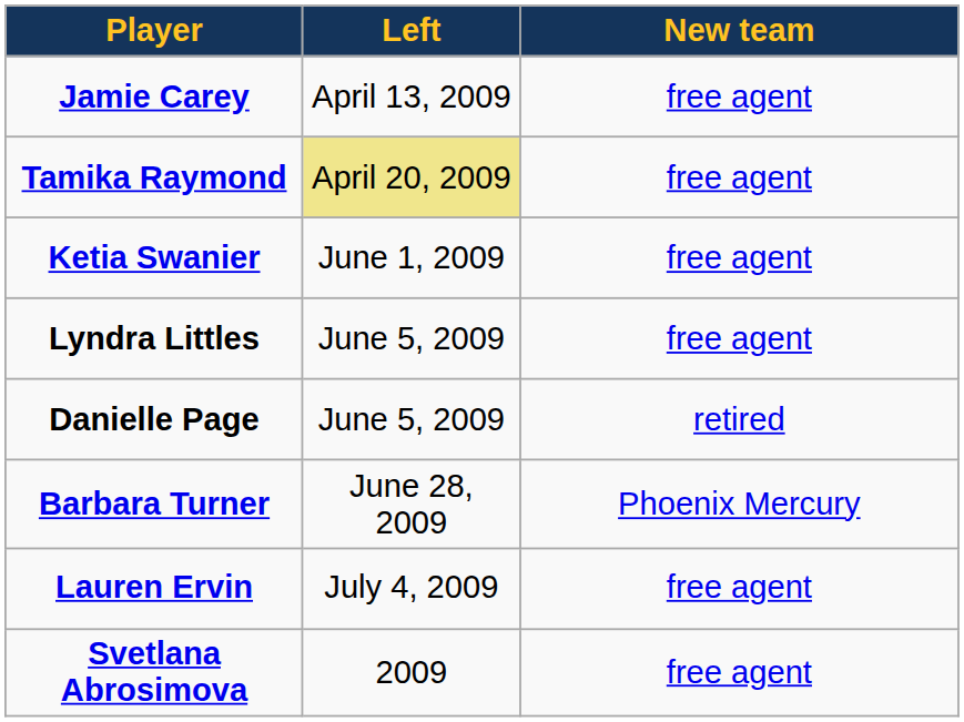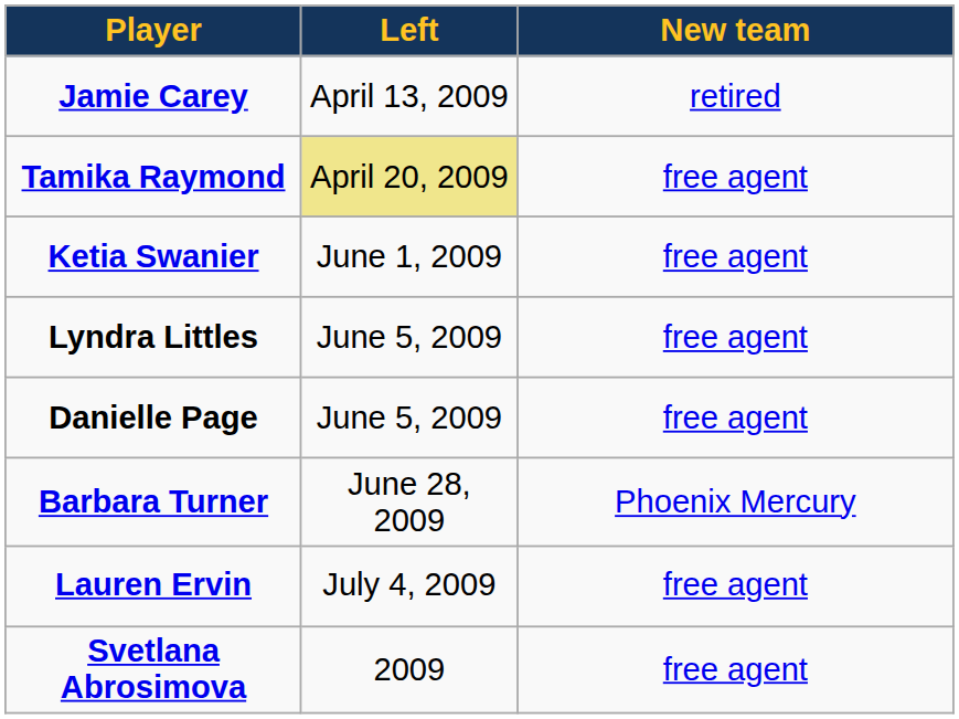 <table class="wikitable" style="text-align: center">
 <tr align="center"  bgcolor="#dddddd">
 <td style="background:#14345B;color:#ffc322; width:140px"><strong>Player</strong></td>
 <td style="background:#14345B;color:#ffc322; width:100px"><strong>Left</strong></td>
 <td style="background:#14345B;color:#ffc322; width:210px"><strong>New team</strong></td>
 </tr>
 <tr style="height:40px">
 <td><strong><a href='#'>Jamie Carey</a></strong></td>
 <td>April 13, 2009</td>
-<td><a href='#'>free agent</a></td>
+<td><a href='#'>retired</a></td>
 </tr>
 <tr style="height:40px">
 <td><strong><a href='#'>Tamika Raymond</a></strong></td>
 <td style="background: khaki;">April 20, 2009</td>
 <td><a href='#'>free agent</a></td>
 </tr>
 <tr style="height:40px">
 <td><strong><a href='#'>Ketia Swanier</a></strong></td>
 <td>June 1, 2009</td>
 <td><a href='#'>free agent</a></td>
 </tr>
 <tr style="height:40px">
 <td><strong>Lyndra Littles</strong></td>
 <td>June 5, 2009</td>
 <td><a href='#'>free agent</a></td>
 </tr>
 <tr style="height:40px">
 <td><strong>Danielle Page</strong></td>
 <td>June 5, 2009</td>
-<td><a href='#'>retired</a></td>
+<td><a href='#'>free agent</a></td>
 </tr>
 <tr style="height:40px">
 <td><strong><a href='#'>Barbara Turner</a></strong></td>
 <td>June 28, 2009</td>
 <td><a href='#'>Phoenix Mercury</a></td>
 </tr>
 <tr style="height:40px">
 <td><strong><a href='#'>Lauren Ervin</a></strong></td>
 <td>July 4, 2009</td>
 <td><a href='#'>free agent</a></td>
 </tr>
 <tr style="height:40px">
 <td><strong><a href='#'>Svetlana Abrosimova</a></strong></td>
 <td>2009</td>
 <td><a href='#'>free agent</a></td>
 </tr>
 </table>
